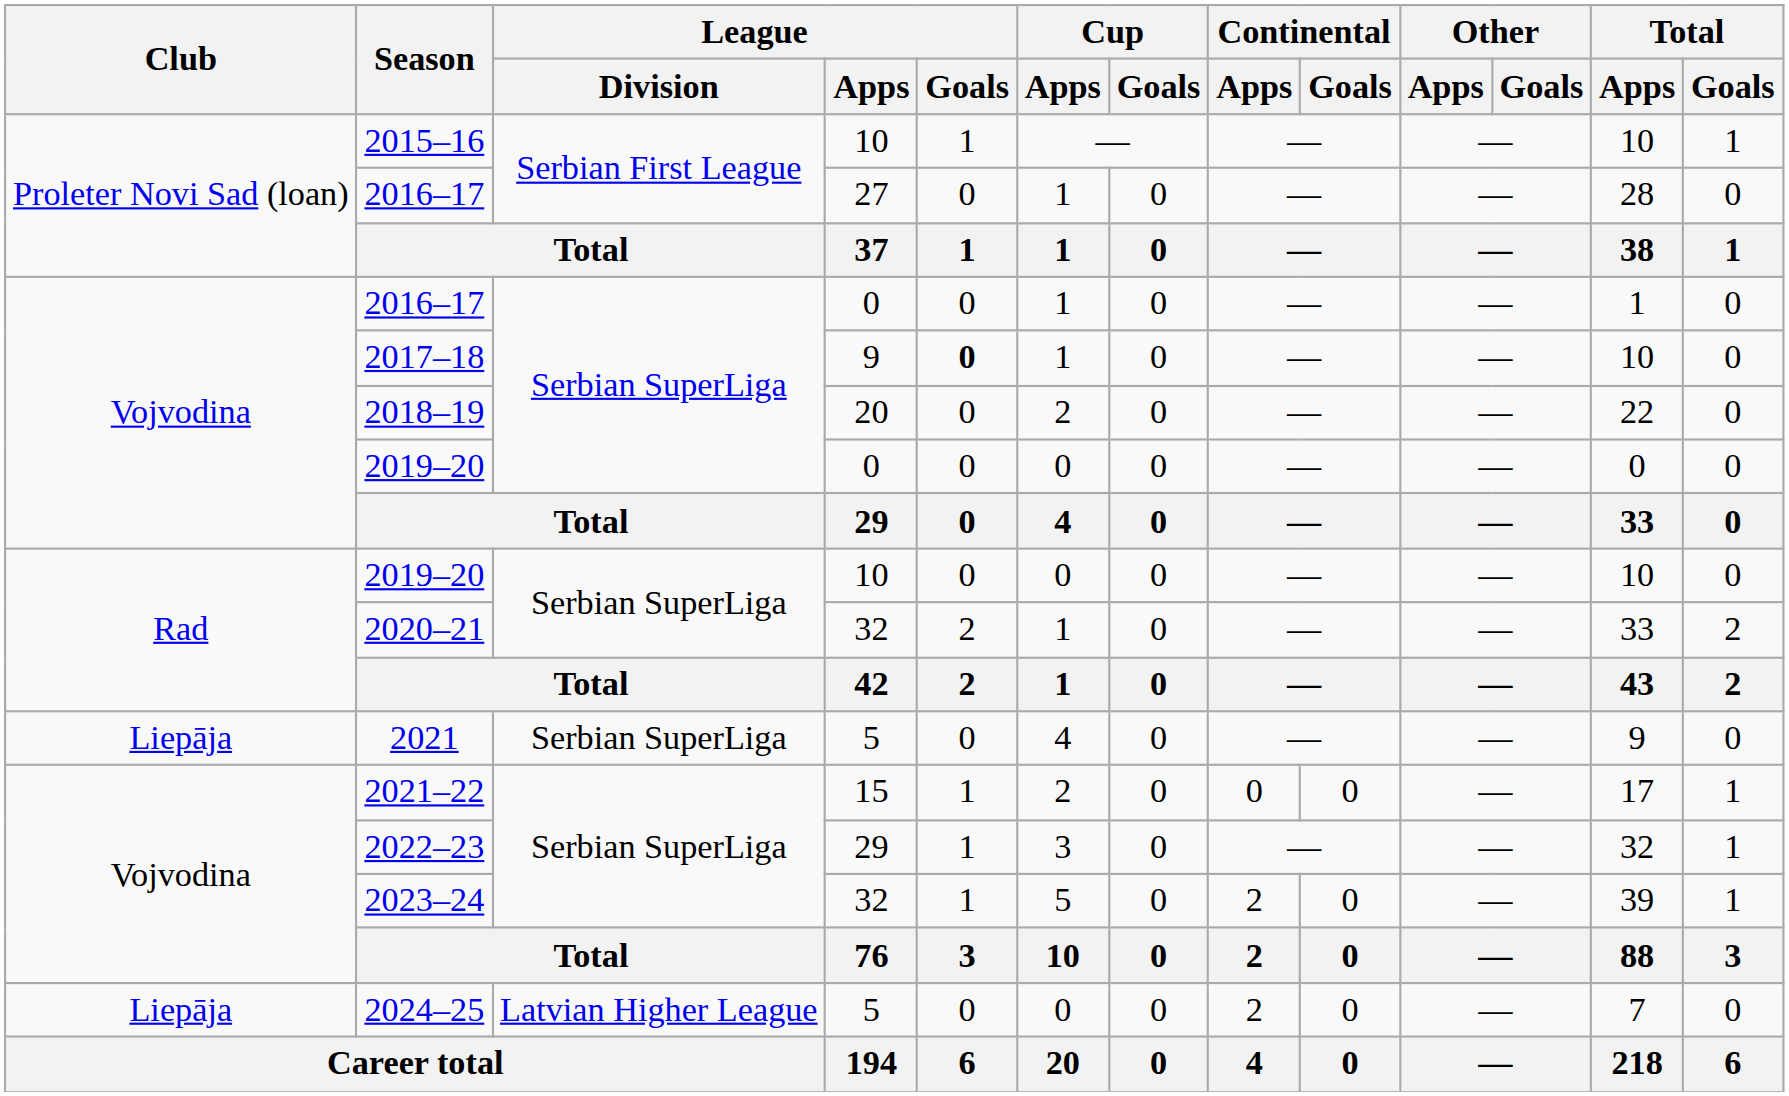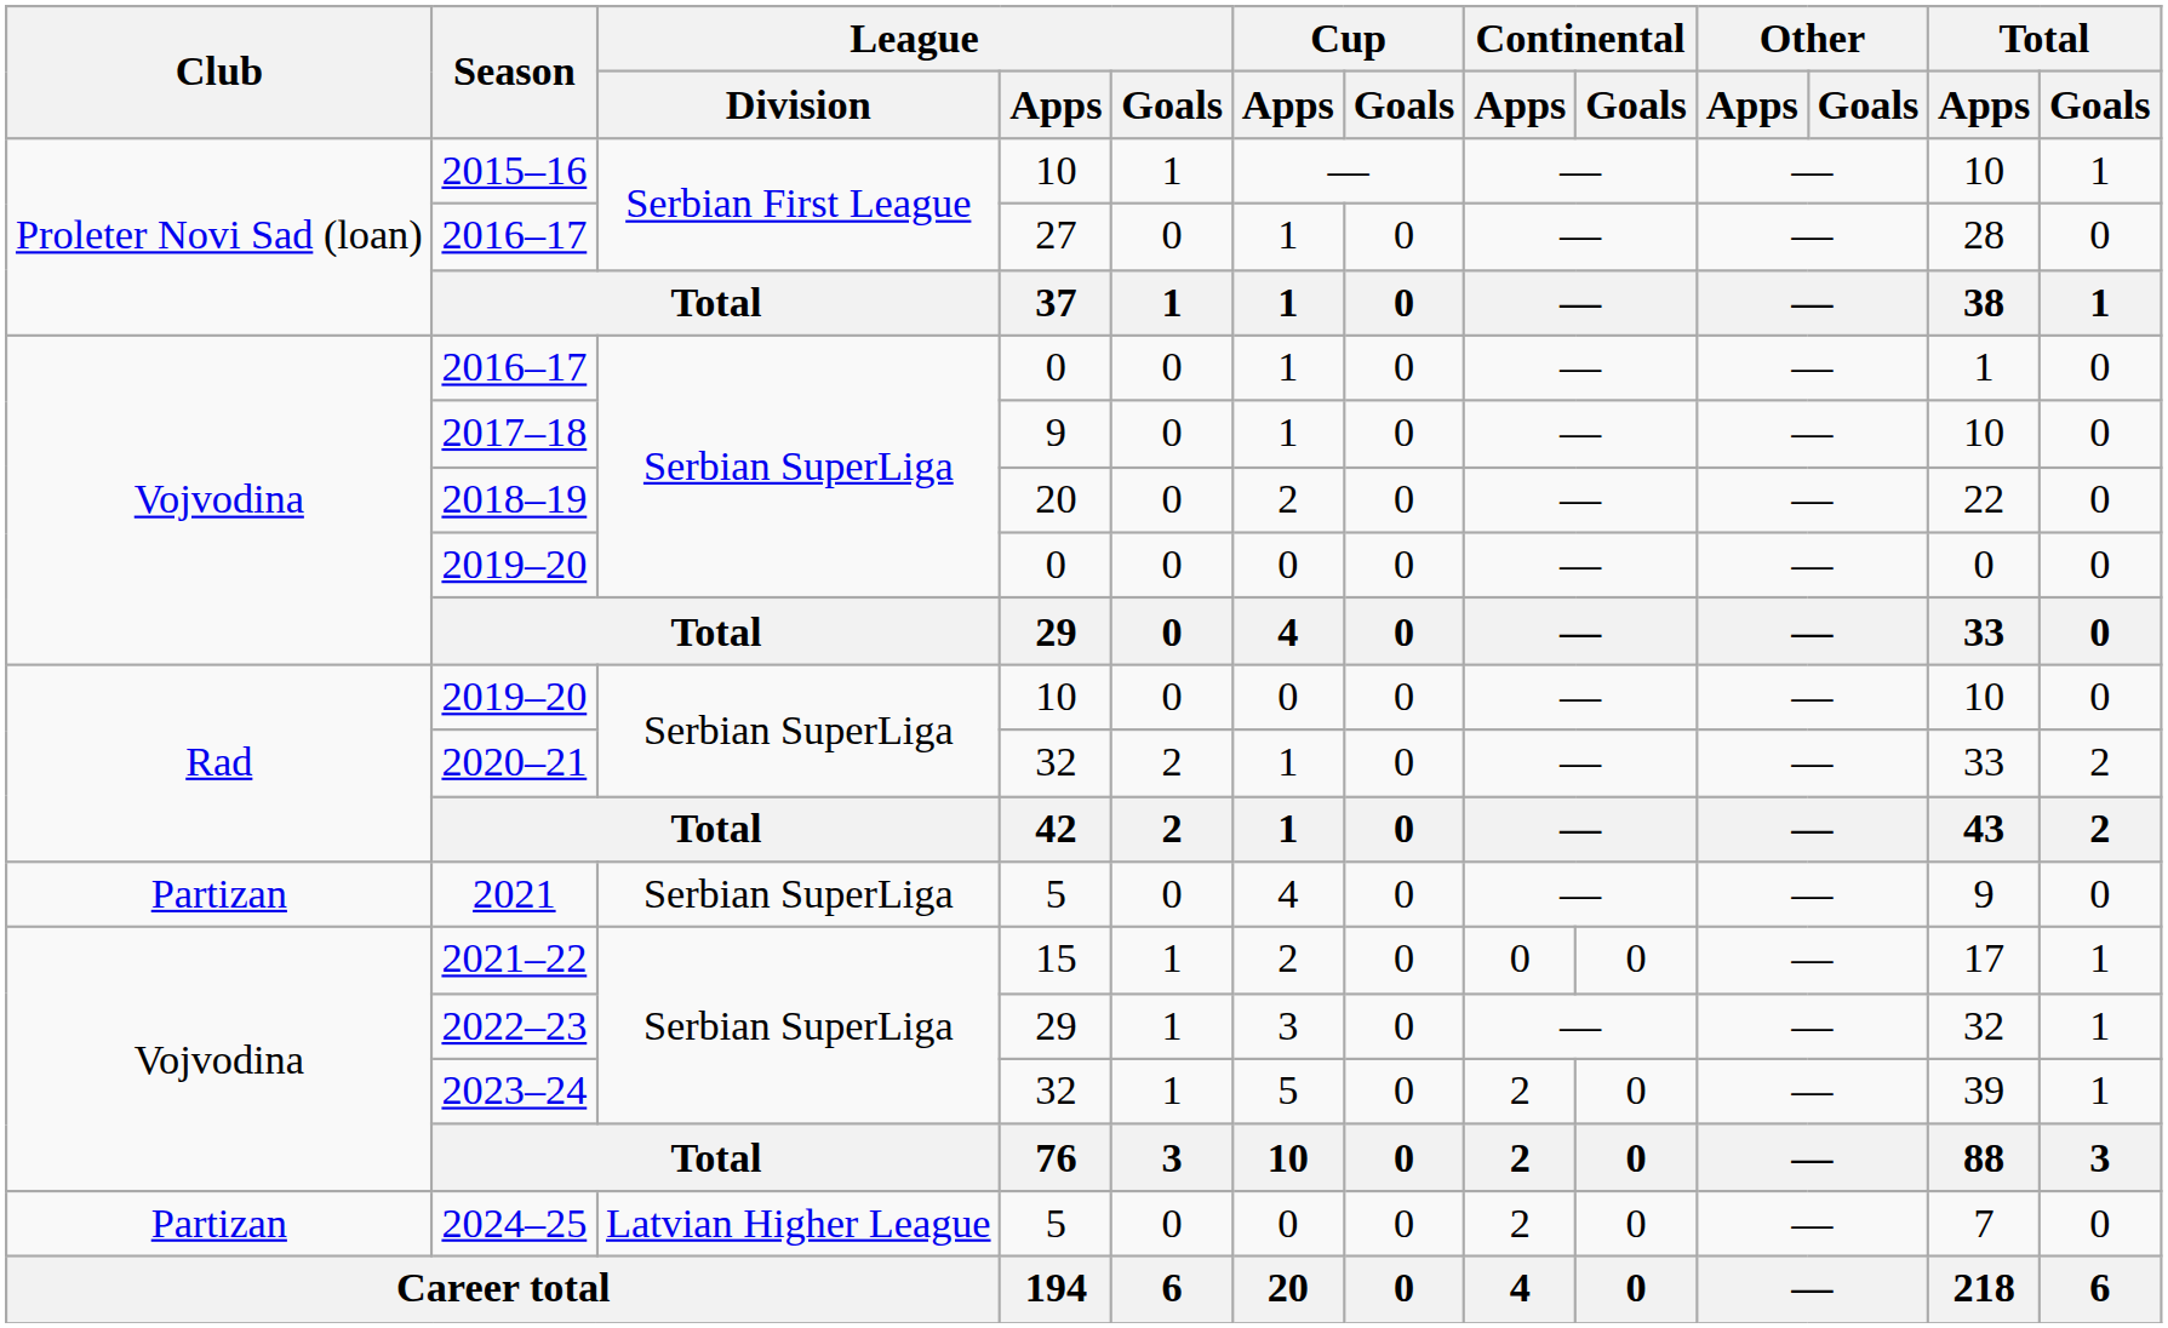 <table class="wikitable" style="text-align:center">
 <tr>
 <th rowspan="2">Club</th>
 <th rowspan="2">Season</th>
 <th colspan="3">League</th>
 <th colspan="2">Cup</th>
 <th colspan="2">Continental</th>
 <th colspan="2">Other</th>
 <th colspan="2">Total</th>
 </tr>
 <tr>
 <th>Division</th>
 <th>Apps</th>
 <th>Goals</th>
 <th>Apps</th>
 <th>Goals</th>
 <th>Apps</th>
 <th>Goals</th>
 <th>Apps</th>
 <th>Goals</th>
 <th>Apps</th>
 <th>Goals</th>
 </tr>
 <tr>
 <td rowspan="3"><a href='#'>Proleter Novi Sad</a> (loan)</td>
 <td><a href='#'>2015–16</a></td>
 <td rowspan="2"><a href='#'>Serbian First League</a></td>
 <td>10</td>
 <td>1</td>
 <td colspan="2">—</td>
 <td colspan="2">—</td>
 <td colspan="2">—</td>
 <td>10</td>
 <td>1</td>
 </tr>
 <tr>
 <td><a href='#'>2016–17</a></td>
 <td>27</td>
 <td>0</td>
 <td>1</td>
 <td>0</td>
 <td colspan="2">—</td>
 <td colspan="2">—</td>
 <td>28</td>
 <td>0</td>
 </tr>
 <tr>
 <th colspan="2">Total</th>
 <th>37</th>
 <th>1</th>
 <th>1</th>
 <th>0</th>
 <th colspan="2">—</th>
 <th colspan="2">—</th>
 <th>38</th>
 <th>1</th>
 </tr>
 <tr>
 <td rowspan="5"><a href='#'>Vojvodina</a></td>
 <td><a href='#'>2016–17</a></td>
 <td rowspan="4"><a href='#'>Serbian SuperLiga</a></td>
 <td>0</td>
 <td>0</td>
 <td>1</td>
 <td>0</td>
 <td colspan="2">—</td>
 <td colspan="2">—</td>
 <td>1</td>
 <td>0</td>
 </tr>
 <tr>
 <td><a href='#'>2017–18</a></td>
 <td>9</td>
-<td><strong>0</strong></td>
+<td>0</td>
 <td>1</td>
 <td>0</td>
 <td colspan="2">—</td>
 <td colspan="2">—</td>
 <td>10</td>
 <td>0</td>
 </tr>
 <tr>
 <td><a href='#'>2018–19</a></td>
 <td>20</td>
 <td>0</td>
 <td>2</td>
 <td>0</td>
 <td colspan="2">—</td>
 <td colspan="2">—</td>
 <td>22</td>
 <td>0</td>
 </tr>
 <tr>
 <td><a href='#'>2019–20</a></td>
 <td>0</td>
 <td>0</td>
 <td>0</td>
 <td>0</td>
 <td colspan="2">—</td>
 <td colspan="2">—</td>
 <td>0</td>
 <td>0</td>
 </tr>
 <tr>
 <th colspan="2">Total</th>
 <th>29</th>
 <th>0</th>
 <th>4</th>
 <th>0</th>
 <th colspan="2">—</th>
 <th colspan="2">—</th>
 <th>33</th>
 <th>0</th>
 </tr>
 <tr>
 <td rowspan="3"><a href='#'>Rad</a></td>
 <td><a href='#'>2019–20</a></td>
 <td rowspan="2">Serbian SuperLiga</td>
 <td>10</td>
 <td>0</td>
 <td>0</td>
 <td>0</td>
 <td colspan="2">—</td>
 <td colspan="2">—</td>
 <td>10</td>
 <td>0</td>
 </tr>
 <tr>
 <td><a href='#'>2020–21</a></td>
 <td>32</td>
 <td>2</td>
 <td>1</td>
 <td>0</td>
 <td colspan="2">—</td>
 <td colspan="2">—</td>
 <td>33</td>
 <td>2</td>
 </tr>
 <tr>
 <th colspan="2">Total</th>
 <th>42</th>
 <th>2</th>
 <th>1</th>
 <th>0</th>
 <th colspan="2">—</th>
 <th colspan="2">—</th>
 <th>43</th>
 <th>2</th>
 </tr>
 <tr>
-<td><a href='#'>Liepāja</a></td>
+<td><a href='#'>Partizan</a></td>
 <td><a href='#'>2021</a></td>
 <td>Serbian SuperLiga</td>
 <td>5</td>
 <td>0</td>
 <td>4</td>
 <td>0</td>
 <td colspan="2">—</td>
 <td colspan="2">—</td>
 <td>9</td>
 <td>0</td>
 </tr>
 <tr>
 <td rowspan="4">Vojvodina</td>
 <td><a href='#'>2021–22</a></td>
 <td rowspan="3">Serbian SuperLiga</td>
 <td>15</td>
 <td>1</td>
 <td>2</td>
 <td>0</td>
 <td>0</td>
 <td>0</td>
 <td colspan="2">—</td>
 <td>17</td>
 <td>1</td>
 </tr>
 <tr>
 <td><a href='#'>2022–23</a></td>
 <td>29</td>
 <td>1</td>
 <td>3</td>
 <td>0</td>
 <td colspan="2">—</td>
 <td colspan="2">—</td>
 <td>32</td>
 <td>1</td>
 </tr>
 <tr>
 <td><a href='#'>2023–24</a></td>
 <td>32</td>
 <td>1</td>
 <td>5</td>
 <td>0</td>
 <td>2</td>
 <td>0</td>
 <td colspan="2">—</td>
 <td>39</td>
 <td>1</td>
 </tr>
 <tr>
 <th colspan="2">Total</th>
 <th>76</th>
 <th>3</th>
 <th>10</th>
 <th>0</th>
 <th>2</th>
 <th>0</th>
 <th colspan="2">—</th>
 <th>88</th>
 <th>3</th>
 </tr>
 <tr>
-<td><a href='#'>Liepāja</a></td>
+<td><a href='#'>Partizan</a></td>
 <td><a href='#'>2024–25</a></td>
 <td><a href='#'>Latvian Higher League</a></td>
 <td>5</td>
 <td>0</td>
 <td>0</td>
 <td>0</td>
 <td>2</td>
 <td>0</td>
 <td colspan="2">—</td>
 <td>7</td>
 <td>0</td>
 </tr>
 <tr>
 <th colspan="3">Career total</th>
 <th>194</th>
 <th>6</th>
 <th>20</th>
 <th>0</th>
 <th>4</th>
 <th>0</th>
 <th colspan="2">—</th>
 <th>218</th>
 <th>6</th>
 </tr>
 </table>
